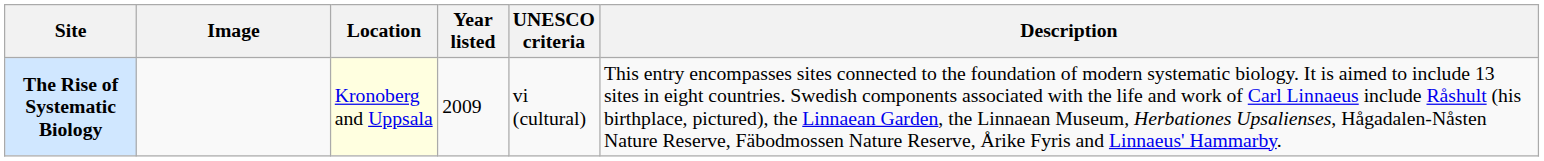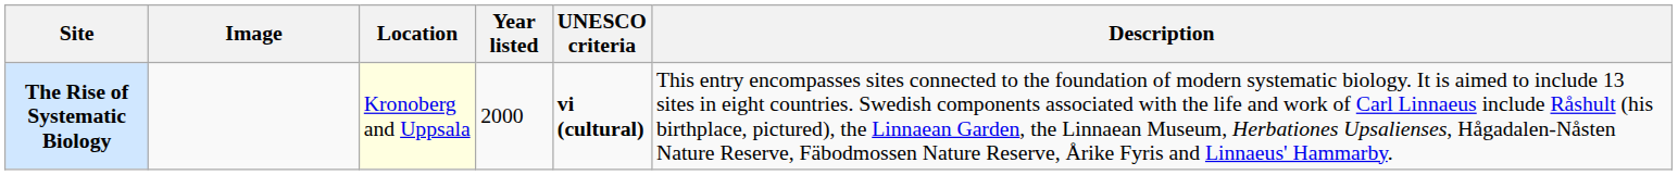 <table class="wikitable sortable plainrowheaders">
 <tr>
 <th style="width:100px;" scope="col">Site</th>
 <th class="unsortable"  style="width:150px;" scope="col">Image</th>
 <th style="width:80px;" scope="col">Location</th>
 <th style="width:50px;" scope="col">Year listed</th>
 <th style="width:60px;" scope="col">UNESCO criteria</th>
 <th scope="col" class="unsortable">Description</th>
 </tr>
 <tr>
 <th scope="row" style="background:#D0E7FF;">The Rise of Systematic Biology</th>
 <td></td>
 <td style="background: lightyellow;"><a href='#'>Kronoberg</a> and <a href='#'>Uppsala</a></td>
-<td>2009</td>
-<td>vi (cultural)</td>
+<td>2000</td>
+<td><strong>vi (cultural)</strong></td>
 <td>This entry encompasses sites connected to the foundation of modern systematic biology. It is aimed to include 13 sites in eight countries. Swedish components associated with the life and work of <a href='#'>Carl Linnaeus</a> include <a href='#'>Råshult</a> (his birthplace, pictured), the <a href='#'>Linnaean Garden</a>, the Linnaean Museum, <em>Herbationes Upsalienses</em>, Hågadalen-Nåsten Nature Reserve, Fäbodmossen Nature Reserve, Årike Fyris and <a href='#'>Linnaeus' Hammarby</a>.</td>
 </tr>
 </table>
